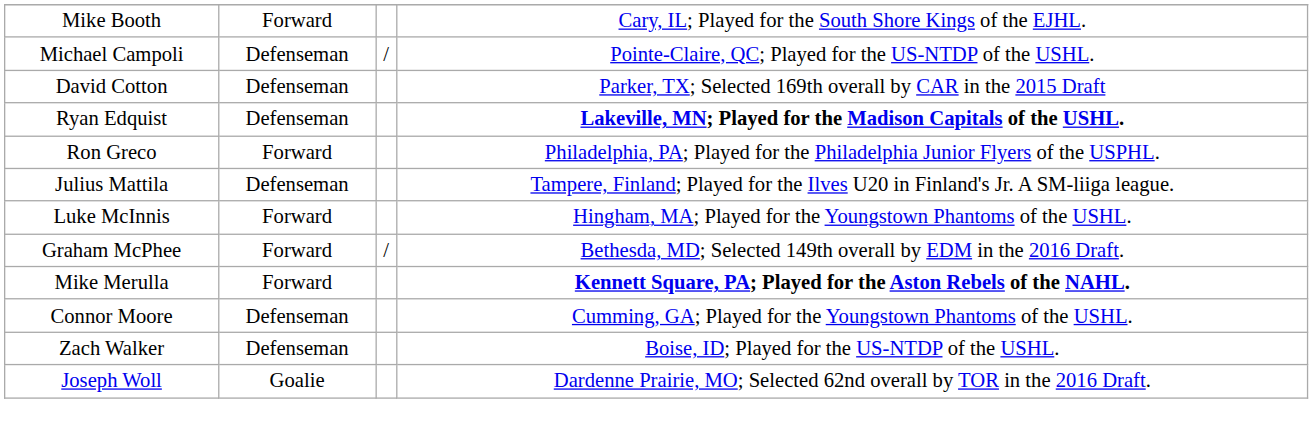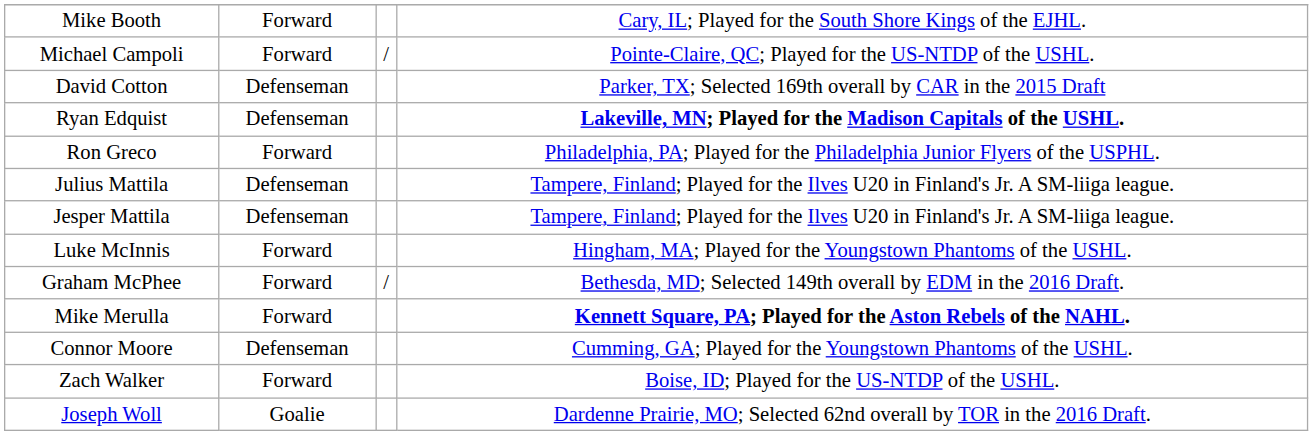 <table class="wikitable" width="80%">
 <tr>
 </tr>
 <tr align="center" style="background:white;color:black;" bgcolor=>
 <td>Mike Booth</td>
 <td>Forward</td>
 <td></td>
 <td><a href='#'>Cary, IL</a>; Played for the <a href='#'>South Shore Kings</a> of the <a href='#'>EJHL</a>.</td>
 </tr>
 <tr align="center" style="background:white;color:black;" bgcolor=>
 <td>Michael Campoli</td>
-<td>Defenseman</td>
+<td>Forward</td>
 <td>/</td>
 <td><a href='#'>Pointe-Claire, QC</a>; Played for the <a href='#'>US-NTDP</a> of the <a href='#'>USHL</a>.</td>
 </tr>
 <tr align="center" style="background:white;color:black;" bgcolor=>
 <td>David Cotton</td>
 <td>Defenseman</td>
 <td></td>
 <td><a href='#'>Parker, TX</a>; Selected 169th overall by <a href='#'>CAR</a> in the <a href='#'>2015 Draft</a></td>
 </tr>
 <tr align="center" style="background:white;color:black;" bgcolor=>
 <td>Ryan Edquist</td>
 <td>Defenseman</td>
 <td></td>
 <td><strong><a href='#'>Lakeville, MN</a>; Played for the <a href='#'>Madison Capitals</a> of the <a href='#'>USHL</a>.</strong></td>
 </tr>
 <tr align="center" style="background:white;color:black;" bgcolor=>
 <td>Ron Greco</td>
 <td>Forward</td>
 <td></td>
 <td><a href='#'>Philadelphia, PA</a>; Played for the <a href='#'>Philadelphia Junior Flyers</a> of the <a href='#'>USPHL</a>.</td>
 </tr>
 <tr align="center" style="background:white;color:black;" bgcolor=>
 <td>Julius Mattila</td>
+<td>Defenseman</td>
+<td></td>
+<td><a href='#'>Tampere, Finland</a>; Played for the <a href='#'>Ilves</a> U20 in Finland's Jr. A SM-liiga league.</td>
+</tr>
+<tr align="center" style="background:white;color:black;" bgcolor=>
+<td>Jesper Mattila</td>
 <td>Defenseman</td>
 <td></td>
 <td><a href='#'>Tampere, Finland</a>; Played for the <a href='#'>Ilves</a> U20 in Finland's Jr. A SM-liiga league.</td>
 </tr>
 <tr align="center" style="background:white;color:black;" bgcolor=>
 <td>Luke McInnis</td>
 <td>Forward</td>
 <td></td>
 <td><a href='#'>Hingham, MA</a>; Played for the <a href='#'>Youngstown Phantoms</a> of the <a href='#'>USHL</a>.</td>
 </tr>
 <tr align="center" style="background:white;color:black;" bgcolor=>
 <td>Graham McPhee</td>
 <td>Forward</td>
 <td>/</td>
 <td><a href='#'>Bethesda, MD</a>; Selected 149th overall by <a href='#'>EDM</a> in the <a href='#'>2016 Draft</a>.</td>
 </tr>
 <tr align="center" style="background:white;color:black;" bgcolor=>
 <td>Mike Merulla</td>
 <td>Forward</td>
 <td></td>
 <td><strong><a href='#'>Kennett Square, PA</a>; Played for the <a href='#'>Aston Rebels</a> of the <a href='#'>NAHL</a>.</strong></td>
 </tr>
 <tr align="center" style="background:white;color:black;" bgcolor=>
 <td>Connor Moore</td>
 <td>Defenseman</td>
 <td></td>
 <td><a href='#'>Cumming, GA</a>; Played for the <a href='#'>Youngstown Phantoms</a> of the <a href='#'>USHL</a>.</td>
 </tr>
 <tr align="center" style="background:white;color:black;" bgcolor=>
 <td>Zach Walker</td>
-<td>Defenseman</td>
+<td>Forward</td>
 <td></td>
 <td><a href='#'>Boise, ID</a>; Played for the <a href='#'>US-NTDP</a> of the <a href='#'>USHL</a>.</td>
 </tr>
 <tr align="center" style="background:white;color:black;" bgcolor=>
 <td><a href='#'>Joseph Woll</a></td>
 <td>Goalie</td>
 <td></td>
 <td><a href='#'>Dardenne Prairie, MO</a>; Selected 62nd overall by <a href='#'>TOR</a> in the <a href='#'>2016 Draft</a>.</td>
 </tr>
 </table>
